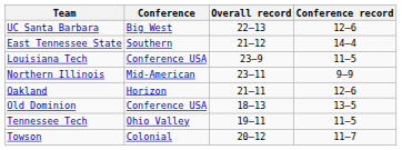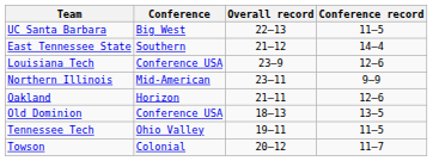 <table class="wikitable sortable" style="text-align:center">
 <tr>
 <th>Team</th>
 <th>Conference</th>
 <th>Overall record</th>
 <th>Conference record</th>
 </tr>
 <tr>
 <td align=left><a href='#'>UC Santa Barbara</a></td>
 <td align=left><a href='#'>Big West</a></td>
 <td>22–13</td>
-<td>12–6</td>
+<td>11–5</td>
 </tr>
 <tr>
 <td align=left><a href='#'>East Tennessee State</a></td>
 <td align=left><a href='#'>Southern</a></td>
 <td>21–12</td>
 <td>14–4</td>
 </tr>
 <tr>
 <td align=left><a href='#'>Louisiana Tech</a></td>
 <td align=left><a href='#'>Conference USA</a></td>
 <td>23–9</td>
-<td>11–5</td>
+<td>12–6</td>
 </tr>
 <tr>
 <td align=left><a href='#'>Northern Illinois</a></td>
 <td align=left><a href='#'>Mid-American</a></td>
 <td>23–11</td>
 <td>9–9</td>
 </tr>
 <tr>
 <td align=left><a href='#'>Oakland</a></td>
 <td align=left><a href='#'>Horizon</a></td>
 <td>21–11</td>
 <td>12–6</td>
 </tr>
 <tr>
 <td align=left><a href='#'>Old Dominion</a></td>
 <td align=left><a href='#'>Conference USA</a></td>
 <td>18–13</td>
 <td>13–5</td>
 </tr>
 <tr>
 <td align=left><a href='#'>Tennessee Tech</a></td>
 <td align=left><a href='#'>Ohio Valley</a></td>
 <td>19–11</td>
 <td>11–5</td>
 </tr>
 <tr>
 <td align=left><a href='#'>Towson</a></td>
 <td align=left><a href='#'>Colonial</a></td>
 <td>20–12</td>
 <td>11–7</td>
 </tr>
 </table>
